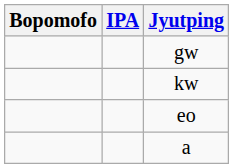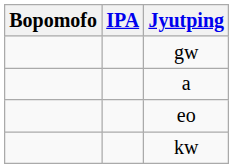 <table class=wikitable>
 <tr>
 <th>Bopomofo</th>
 <th><a href='#'>IPA</a></th>
 <th><a href='#'>Jyutping</a></th>
 </tr>
 <tr align=center>
 <td></td>
 <td></td>
 <td>gw</td>
 </tr>
 <tr align=center>
 <td></td>
 <td></td>
-<td>kw</td>
+<td>a</td>
 </tr>
 <tr align=center>
 <td></td>
 <td></td>
 <td>eo</td>
 </tr>
 <tr align=center>
 <td></td>
 <td></td>
-<td>a</td>
+<td>kw</td>
 </tr>
 </table>
